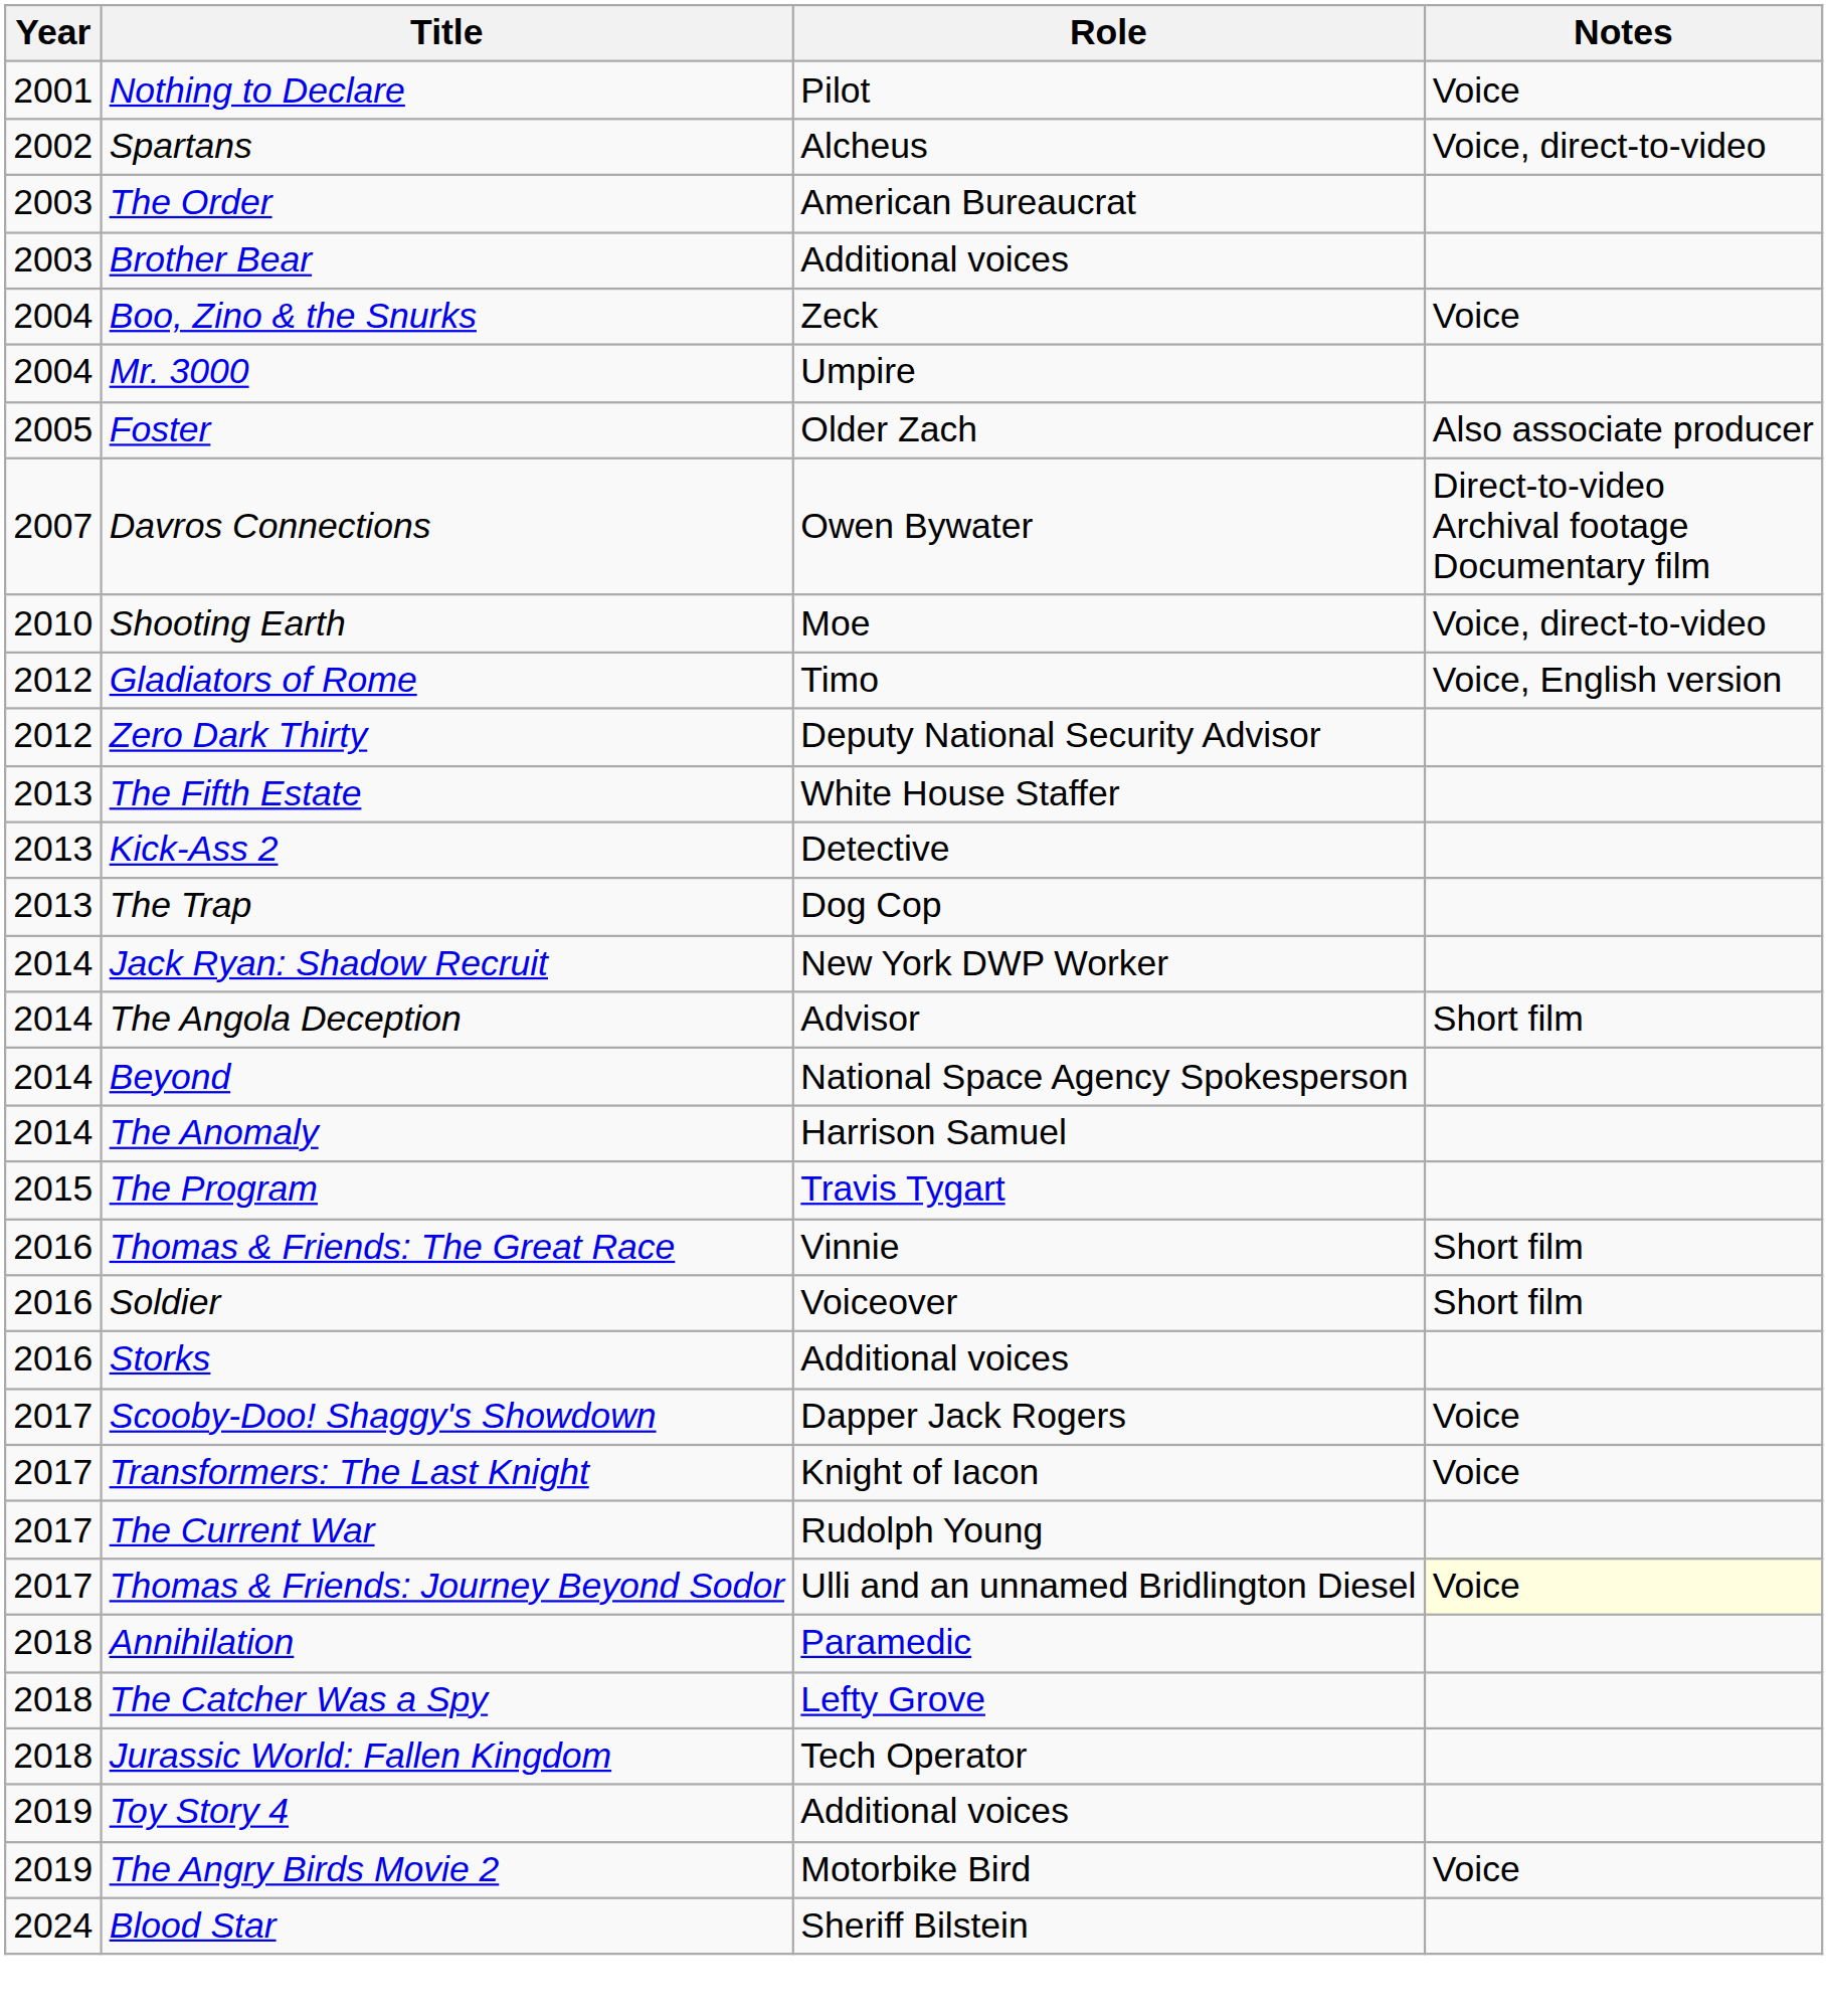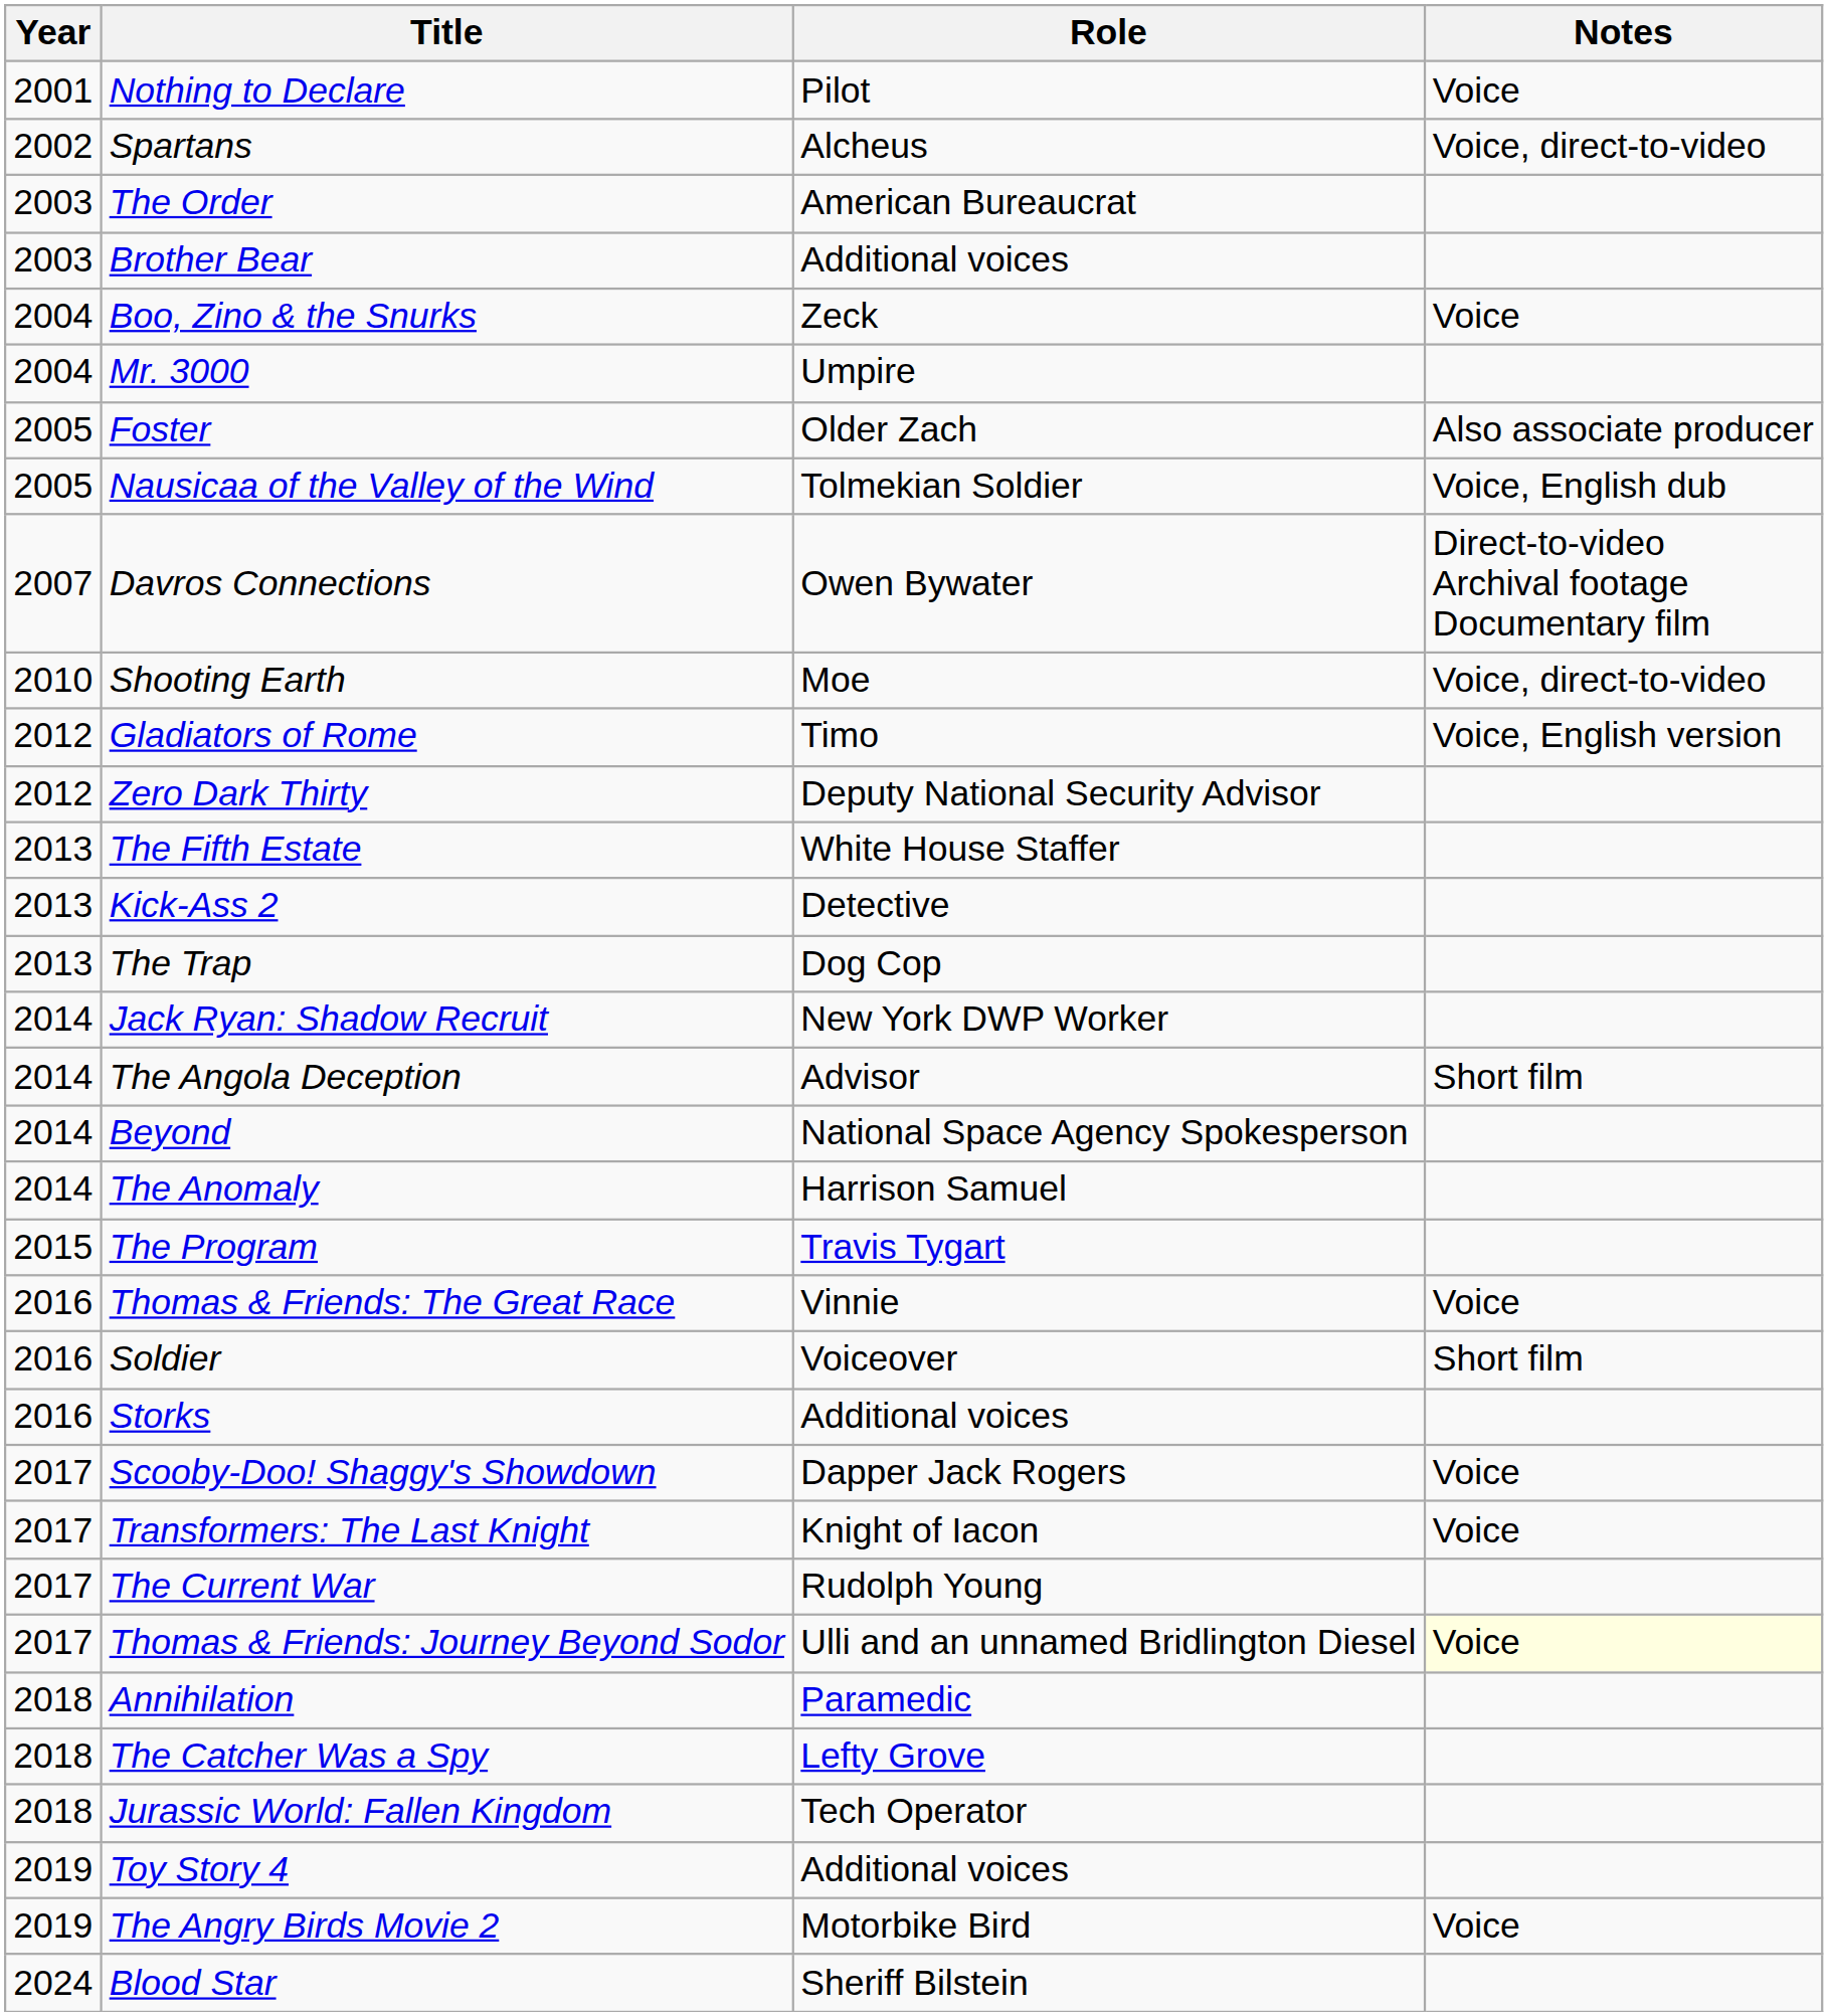 <table class="wikitable sortable">
 <tr>
 <th>Year</th>
 <th>Title</th>
 <th>Role</th>
 <th>Notes</th>
 </tr>
 <tr>
 <td>2001</td>
 <td><em><a href='#'>Nothing to Declare</a></em></td>
 <td>Pilot</td>
 <td>Voice</td>
 </tr>
 <tr>
 <td>2002</td>
 <td><em>Spartans</em></td>
 <td>Alcheus</td>
 <td>Voice, direct-to-video</td>
 </tr>
 <tr>
 <td>2003</td>
 <td><em><a href='#'>The Order</a></em></td>
 <td>American Bureaucrat</td>
 <td></td>
 </tr>
 <tr>
 <td>2003</td>
 <td><em><a href='#'>Brother Bear</a></em></td>
 <td>Additional voices</td>
 <td></td>
 </tr>
 <tr>
 <td>2004</td>
 <td><em><a href='#'>Boo, Zino & the Snurks</a></em></td>
 <td>Zeck</td>
 <td>Voice</td>
 </tr>
 <tr>
 <td>2004</td>
 <td><em><a href='#'>Mr. 3000</a></em></td>
 <td>Umpire</td>
 <td></td>
 </tr>
 <tr>
 <td>2005</td>
 <td><em><a href='#'>Foster</a></em></td>
 <td>Older Zach</td>
 <td>Also associate producer</td>
+</tr>
+<tr>
+<td>2005</td>
+<td><em><a href='#'>Nausicaa of the Valley of the Wind</a></em></td>
+<td>Tolmekian Soldier</td>
+<td>Voice, English dub</td>
 </tr>
 <tr>
 <td>2007</td>
 <td><em>Davros Connections</em></td>
 <td>Owen Bywater</td>
 <td>Direct-to-video<br>Archival footage<br>Documentary film</td>
 </tr>
 <tr>
 <td>2010</td>
 <td><em>Shooting Earth</em></td>
 <td>Moe</td>
 <td>Voice, direct-to-video</td>
 </tr>
 <tr>
 <td>2012</td>
 <td><em><a href='#'>Gladiators of Rome</a></em></td>
 <td>Timo</td>
 <td>Voice, English version</td>
 </tr>
 <tr>
 <td>2012</td>
 <td><em><a href='#'>Zero Dark Thirty</a></em></td>
 <td>Deputy National Security Advisor</td>
 <td></td>
 </tr>
 <tr>
 <td>2013</td>
 <td><em><a href='#'>The Fifth Estate</a></em></td>
 <td>White House Staffer</td>
 <td></td>
 </tr>
 <tr>
 <td>2013</td>
 <td><em><a href='#'>Kick-Ass 2</a></em></td>
 <td>Detective</td>
 <td></td>
 </tr>
 <tr>
 <td>2013</td>
 <td><em>The Trap</em></td>
 <td>Dog Cop</td>
 <td></td>
 </tr>
 <tr>
 <td>2014</td>
 <td><em><a href='#'>Jack Ryan: Shadow Recruit</a></em></td>
 <td>New York DWP Worker</td>
 <td></td>
 </tr>
 <tr>
 <td>2014</td>
 <td><em>The Angola Deception</em></td>
 <td>Advisor</td>
 <td>Short film</td>
 </tr>
 <tr>
 <td>2014</td>
 <td><em><a href='#'>Beyond</a></em></td>
 <td>National Space Agency Spokesperson</td>
 <td></td>
 </tr>
 <tr>
 <td>2014</td>
 <td><em><a href='#'>The Anomaly</a></em></td>
 <td>Harrison Samuel</td>
 <td></td>
 </tr>
 <tr>
 <td>2015</td>
 <td><em><a href='#'>The Program</a></em></td>
 <td><a href='#'>Travis Tygart</a></td>
 <td></td>
 </tr>
 <tr>
 <td>2016</td>
 <td><em><a href='#'>Thomas & Friends: The Great Race</a></em></td>
 <td>Vinnie</td>
-<td>Short film</td>
+<td>Voice</td>
 </tr>
 <tr>
 <td>2016</td>
 <td><em>Soldier</em></td>
 <td>Voiceover</td>
 <td>Short film</td>
 </tr>
 <tr>
 <td>2016</td>
 <td><em><a href='#'>Storks</a></em></td>
 <td>Additional voices</td>
 <td></td>
 </tr>
 <tr>
 <td>2017</td>
 <td><em><a href='#'>Scooby-Doo! Shaggy's Showdown</a></em></td>
 <td>Dapper Jack Rogers</td>
 <td>Voice</td>
 </tr>
 <tr>
 <td>2017</td>
 <td><em><a href='#'>Transformers: The Last Knight</a></em></td>
 <td>Knight of Iacon</td>
 <td>Voice</td>
 </tr>
 <tr>
 <td>2017</td>
 <td><em><a href='#'>The Current War</a></em></td>
 <td>Rudolph Young</td>
 <td></td>
 </tr>
 <tr>
 <td>2017</td>
 <td><em><a href='#'>Thomas & Friends: Journey Beyond Sodor</a></em></td>
 <td>Ulli and an unnamed Bridlington Diesel</td>
 <td style="background: lightyellow;">Voice</td>
 </tr>
 <tr>
 <td>2018</td>
 <td><em><a href='#'>Annihilation</a></em></td>
 <td><a href='#'>Paramedic</a></td>
 <td></td>
 </tr>
 <tr>
 <td>2018</td>
 <td><em><a href='#'>The Catcher Was a Spy</a></em></td>
 <td><a href='#'>Lefty Grove</a></td>
 <td></td>
 </tr>
 <tr>
 <td>2018</td>
 <td><em><a href='#'>Jurassic World: Fallen Kingdom</a></em></td>
 <td>Tech Operator</td>
 <td></td>
 </tr>
 <tr>
 <td>2019</td>
 <td><em><a href='#'>Toy Story 4</a></em></td>
 <td>Additional voices</td>
 <td></td>
 </tr>
 <tr>
 <td>2019</td>
 <td><em><a href='#'>The Angry Birds Movie 2</a></em></td>
 <td>Motorbike Bird</td>
 <td>Voice</td>
 </tr>
 <tr>
 <td>2024</td>
 <td><em><a href='#'>Blood Star</a></em></td>
 <td>Sheriff Bilstein</td>
 <td></td>
 </tr>
 </table>
